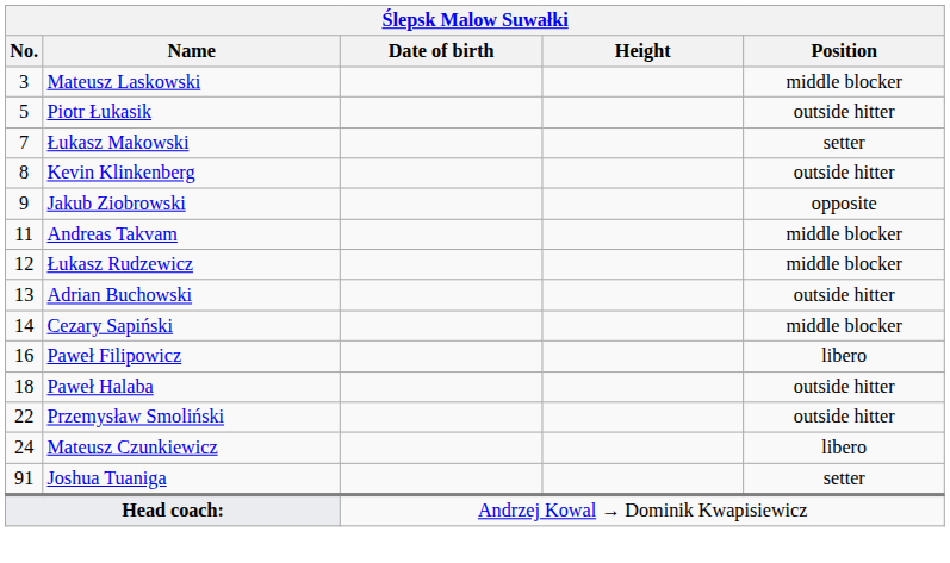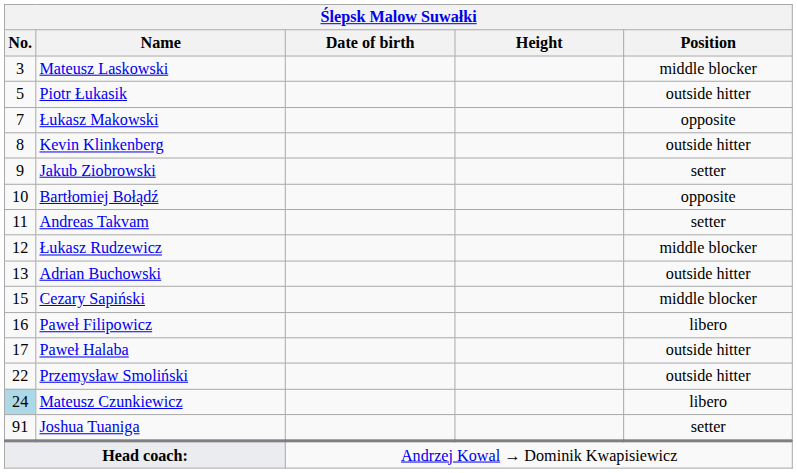 <table class="wikitable collapsible collapsed" style="font-size:100%; text-align:center">
 <tr>
 <th colspan=5 style="width:30em"><a href='#'>Ślepsk Malow Suwałki</a></th>
 </tr>
 <tr>
 <th>No.</th>
 <th style="width:15em">Name</th>
 <th style="width:10em">Date of birth</th>
 <th style="width:10em">Height</th>
 <th style="width:10em">Position</th>
 </tr>
 <tr>
 <td>3</td>
 <td align=left> <a href='#'>Mateusz Laskowski</a></td>
 <td align=right></td>
 <td></td>
 <td>middle blocker</td>
 </tr>
 <tr>
 <td>5</td>
 <td align=left> <a href='#'>Piotr Łukasik</a></td>
 <td align=right></td>
 <td></td>
 <td>outside hitter</td>
 </tr>
 <tr>
 <td>7</td>
 <td align=left> <a href='#'>Łukasz Makowski</a></td>
 <td align=right></td>
 <td></td>
-<td>setter</td>
+<td>opposite</td>
 </tr>
 <tr>
 <td>8</td>
 <td align=left> <a href='#'>Kevin Klinkenberg</a></td>
 <td align=right></td>
 <td></td>
 <td>outside hitter</td>
 </tr>
 <tr>
 <td>9</td>
 <td align=left> <a href='#'>Jakub Ziobrowski</a></td>
 <td align=right></td>
 <td></td>
+<td>setter</td>
+</tr>
+<tr>
+<td>10</td>
+<td align=left> <a href='#'>Bartłomiej Bołądź</a></td>
+<td align=right></td>
+<td></td>
 <td>opposite</td>
 </tr>
 <tr>
 <td>11</td>
 <td align=left> <a href='#'>Andreas Takvam</a></td>
 <td align=right></td>
 <td></td>
-<td>middle blocker</td>
+<td>setter</td>
 </tr>
 <tr>
 <td>12</td>
 <td align=left> <a href='#'>Łukasz Rudzewicz</a></td>
 <td align=right></td>
 <td></td>
 <td>middle blocker</td>
 </tr>
 <tr>
 <td>13</td>
 <td align=left> <a href='#'>Adrian Buchowski</a></td>
 <td align=right></td>
 <td></td>
 <td>outside hitter</td>
 </tr>
 <tr>
-<td>14</td>
+<td>15</td>
 <td align=left> <a href='#'>Cezary Sapiński</a></td>
 <td align=right></td>
 <td></td>
 <td>middle blocker</td>
 </tr>
 <tr>
 <td>16</td>
 <td align=left> <a href='#'>Paweł Filipowicz</a></td>
 <td align=right></td>
 <td></td>
 <td>libero</td>
 </tr>
 <tr>
-<td>18</td>
+<td>17</td>
 <td align=left> <a href='#'>Paweł Halaba</a></td>
 <td align=right></td>
 <td></td>
 <td>outside hitter</td>
 </tr>
 <tr>
 <td>22</td>
 <td align=left> <a href='#'>Przemysław Smoliński</a></td>
 <td align=right></td>
 <td></td>
 <td>outside hitter</td>
 </tr>
 <tr>
-<td>24</td>
+<td style="background: lightblue;">24</td>
 <td align=left> <a href='#'>Mateusz Czunkiewicz</a></td>
 <td align=right></td>
 <td></td>
 <td>libero</td>
 </tr>
 <tr>
 <td>91</td>
 <td align=left> <a href='#'>Joshua Tuaniga</a></td>
 <td align=right></td>
 <td></td>
 <td>setter</td>
 </tr>
 <tr style="border-top: 3px solid grey">
 <td colspan=2 style="background:#EAECF0"><strong>Head coach:</strong></td>
 <td colspan=3> <a href='#'>Andrzej Kowal</a> →  Dominik Kwapisiewicz</td>
 </tr>
 </table>
